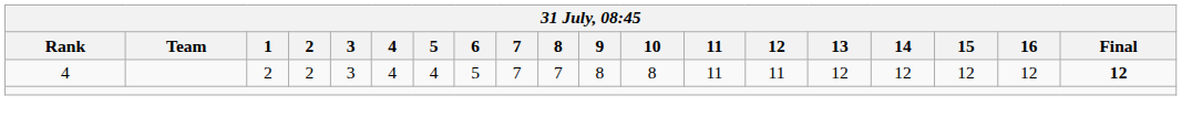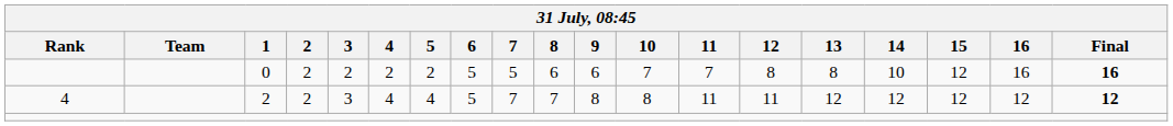 <table class=wikitable style="text-align:center; width: 55%">
 <tr>
 <th colspan=19><em>31 July, 08:45</em></th>
 </tr>
 <tr>
 <th>Rank</th>
 <th>Team</th>
 <th>1</th>
 <th>2</th>
 <th>3</th>
 <th>4</th>
 <th>5</th>
 <th>6</th>
 <th>7</th>
 <th>8</th>
 <th>9</th>
 <th>10</th>
 <th>11</th>
 <th>12</th>
 <th>13</th>
 <th>14</th>
 <th>15</th>
 <th>16</th>
 <th>Final</th>
 </tr>
 <tr>
+<td></td>
+<td align=left><strong></strong></td>
+<td>0</td>
+<td>2</td>
+<td>2</td>
+<td>2</td>
+<td>2</td>
+<td>5</td>
+<td>5</td>
+<td>6</td>
+<td>6</td>
+<td>7</td>
+<td>7</td>
+<td>8</td>
+<td>8</td>
+<td>10</td>
+<td>12</td>
+<td>16</td>
+<td><strong>16</strong></td>
+</tr>
+<tr>
 <td>4</td>
 <td align=left></td>
 <td>2</td>
 <td>2</td>
 <td>3</td>
 <td>4</td>
 <td>4</td>
 <td>5</td>
 <td>7</td>
 <td>7</td>
 <td>8</td>
 <td>8</td>
 <td>11</td>
 <td>11</td>
 <td>12</td>
 <td>12</td>
 <td>12</td>
 <td>12</td>
 <td><strong>12</strong></td>
 </tr>
 <tr>
 <td colspan=19></td>
 </tr>
 </table>
